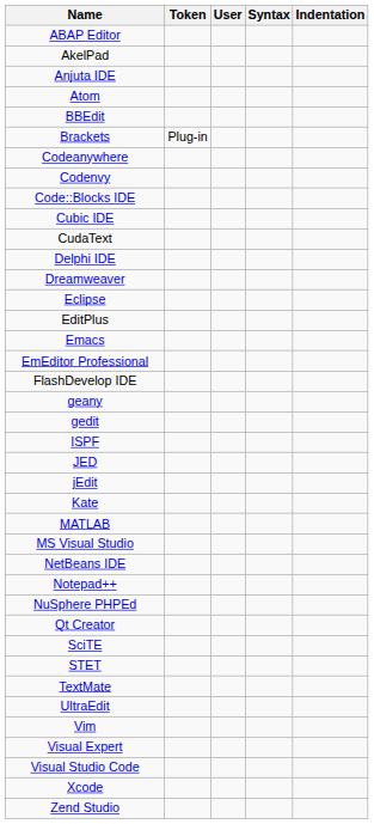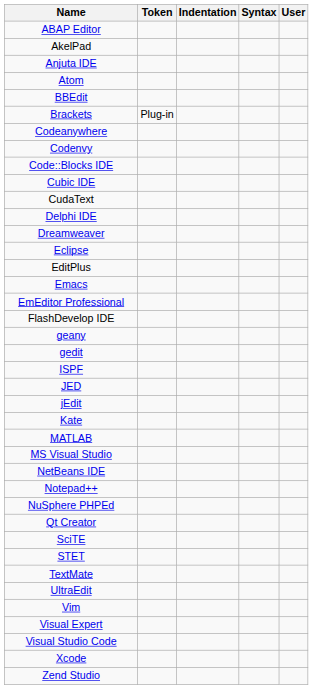 <table class="wikitable sortable" style="text-align: center; width: auto; table-layout: fixed;">
 <tr>
 <th style="width: 12em">Name</th>
 <th>Token</th>
+<th>Indentation</th>
+<th>Syntax</th>
 <th>User</th>
-<th>Syntax</th>
-<th>Indentation</th>
 </tr>
 <tr>
 <td><a href='#'>ABAP Editor</a></td>
 <td></td>
 <td></td>
 <td></td>
 <td></td>
 </tr>
 <tr>
 <td>AkelPad</td>
 <td></td>
 <td></td>
 <td></td>
 <td></td>
 </tr>
 <tr>
 <td><a href='#'>Anjuta IDE</a></td>
 <td></td>
 <td></td>
 <td></td>
 <td></td>
 </tr>
 <tr>
 <td><a href='#'>Atom</a></td>
 <td></td>
 <td></td>
 <td></td>
 <td></td>
 </tr>
 <tr>
 <td><a href='#'>BBEdit</a></td>
 <td></td>
 <td></td>
 <td></td>
 <td></td>
 </tr>
 <tr>
 <td><a href='#'>Brackets</a></td>
 <td>Plug-in</td>
 <td></td>
 <td></td>
 <td></td>
 </tr>
 <tr>
 <td><a href='#'>Codeanywhere</a></td>
 <td></td>
 <td></td>
 <td></td>
 <td></td>
 </tr>
 <tr>
 <td><a href='#'>Codenvy</a></td>
 <td></td>
 <td></td>
 <td></td>
 <td></td>
 </tr>
 <tr>
 <td><a href='#'>Code::Blocks IDE</a></td>
 <td></td>
 <td></td>
 <td></td>
 <td></td>
 </tr>
 <tr>
 <td><a href='#'>Cubic IDE</a></td>
 <td></td>
 <td></td>
 <td></td>
 <td></td>
 </tr>
 <tr>
 <td>CudaText</td>
 <td></td>
 <td></td>
 <td></td>
 <td></td>
 </tr>
 <tr>
 <td><a href='#'>Delphi IDE</a></td>
 <td></td>
 <td></td>
 <td></td>
 <td></td>
 </tr>
 <tr>
 <td><a href='#'>Dreamweaver</a></td>
 <td></td>
 <td></td>
 <td></td>
 <td></td>
 </tr>
 <tr>
 <td><a href='#'>Eclipse</a></td>
 <td></td>
 <td></td>
 <td></td>
 <td></td>
 </tr>
 <tr>
 <td>EditPlus</td>
 <td></td>
 <td></td>
 <td></td>
 <td></td>
 </tr>
 <tr>
 <td><a href='#'>Emacs</a></td>
 <td></td>
 <td></td>
 <td></td>
 <td></td>
 </tr>
 <tr>
 <td><a href='#'>EmEditor Professional</a></td>
 <td></td>
 <td></td>
 <td></td>
 <td></td>
 </tr>
 <tr>
 <td>FlashDevelop IDE</td>
 <td></td>
 <td></td>
 <td></td>
 <td></td>
 </tr>
 <tr>
 <td><a href='#'>geany</a></td>
 <td></td>
 <td></td>
 <td></td>
 <td></td>
 </tr>
 <tr>
 <td><a href='#'>gedit</a></td>
 <td></td>
 <td></td>
 <td></td>
 <td></td>
 </tr>
 <tr>
 <td><a href='#'>ISPF</a></td>
 <td></td>
 <td></td>
 <td></td>
 <td></td>
 </tr>
 <tr>
 <td><a href='#'>JED</a></td>
 <td></td>
 <td></td>
 <td></td>
 <td></td>
 </tr>
 <tr>
 <td><a href='#'>jEdit</a></td>
 <td></td>
 <td></td>
 <td></td>
 <td></td>
 </tr>
 <tr>
 <td><a href='#'>Kate</a></td>
 <td></td>
 <td></td>
 <td></td>
 <td></td>
 </tr>
 <tr>
 <td><a href='#'>MATLAB</a></td>
 <td></td>
 <td></td>
 <td></td>
 <td></td>
 </tr>
 <tr>
 <td><a href='#'>MS Visual Studio</a></td>
 <td></td>
 <td></td>
 <td></td>
 <td></td>
 </tr>
 <tr>
 <td><a href='#'>NetBeans IDE</a></td>
 <td></td>
 <td></td>
 <td></td>
 <td></td>
 </tr>
 <tr>
 <td><a href='#'>Notepad++</a></td>
 <td></td>
 <td></td>
 <td></td>
 <td></td>
 </tr>
 <tr>
 <td><a href='#'>NuSphere PHPEd</a></td>
 <td></td>
 <td></td>
 <td></td>
 <td></td>
 </tr>
 <tr>
 <td><a href='#'>Qt Creator</a></td>
 <td></td>
 <td></td>
 <td></td>
 <td></td>
 </tr>
 <tr>
 <td><a href='#'>SciTE</a></td>
 <td></td>
 <td></td>
 <td></td>
 <td></td>
 </tr>
 <tr>
 <td><a href='#'>STET</a></td>
 <td></td>
 <td></td>
 <td></td>
 <td></td>
 </tr>
 <tr>
 <td><a href='#'>TextMate</a></td>
 <td></td>
 <td></td>
 <td></td>
 <td></td>
 </tr>
 <tr>
 <td><a href='#'>UltraEdit</a></td>
 <td></td>
 <td></td>
 <td></td>
 <td></td>
 </tr>
 <tr>
 <td><a href='#'>Vim</a></td>
 <td></td>
 <td></td>
 <td></td>
 <td></td>
 </tr>
 <tr>
 <td><a href='#'>Visual Expert</a></td>
 <td></td>
 <td></td>
 <td></td>
 <td></td>
 </tr>
 <tr>
 <td><a href='#'>Visual Studio Code</a></td>
 <td></td>
 <td></td>
 <td></td>
 <td></td>
 </tr>
 <tr>
 <td><a href='#'>Xcode</a></td>
 <td></td>
 <td></td>
 <td></td>
 <td></td>
 </tr>
 <tr>
 <td><a href='#'>Zend Studio</a></td>
 <td></td>
 <td></td>
 <td></td>
 <td></td>
 </tr>
 </table>
